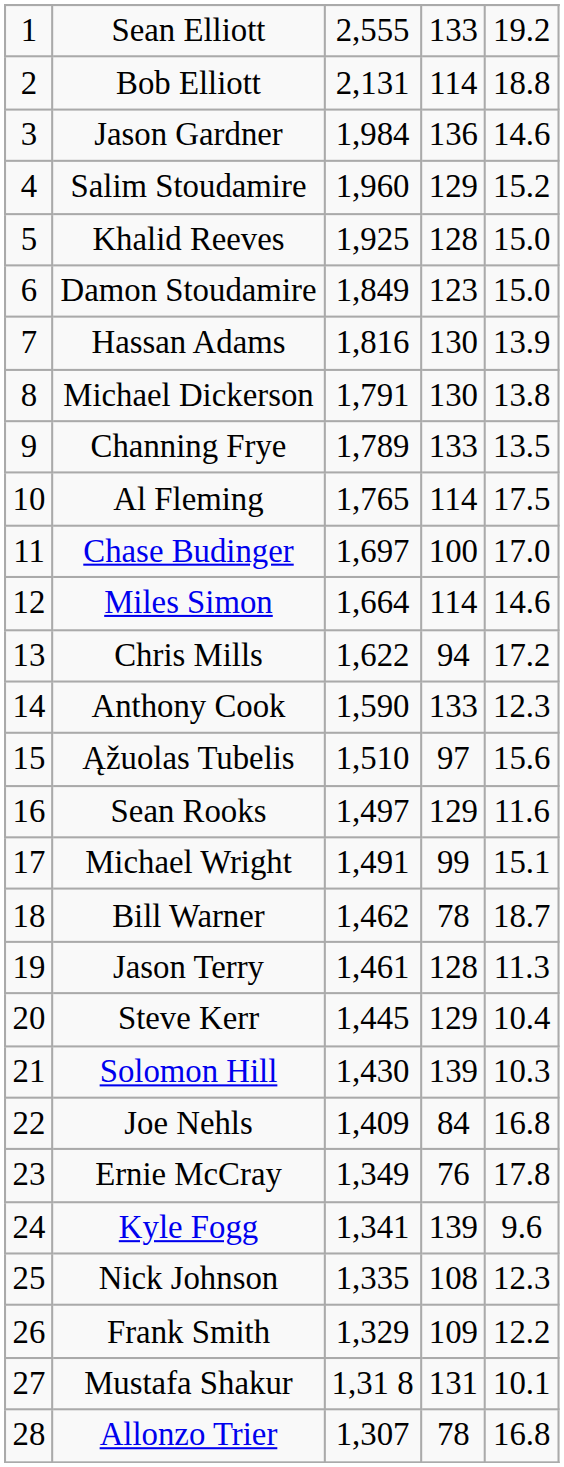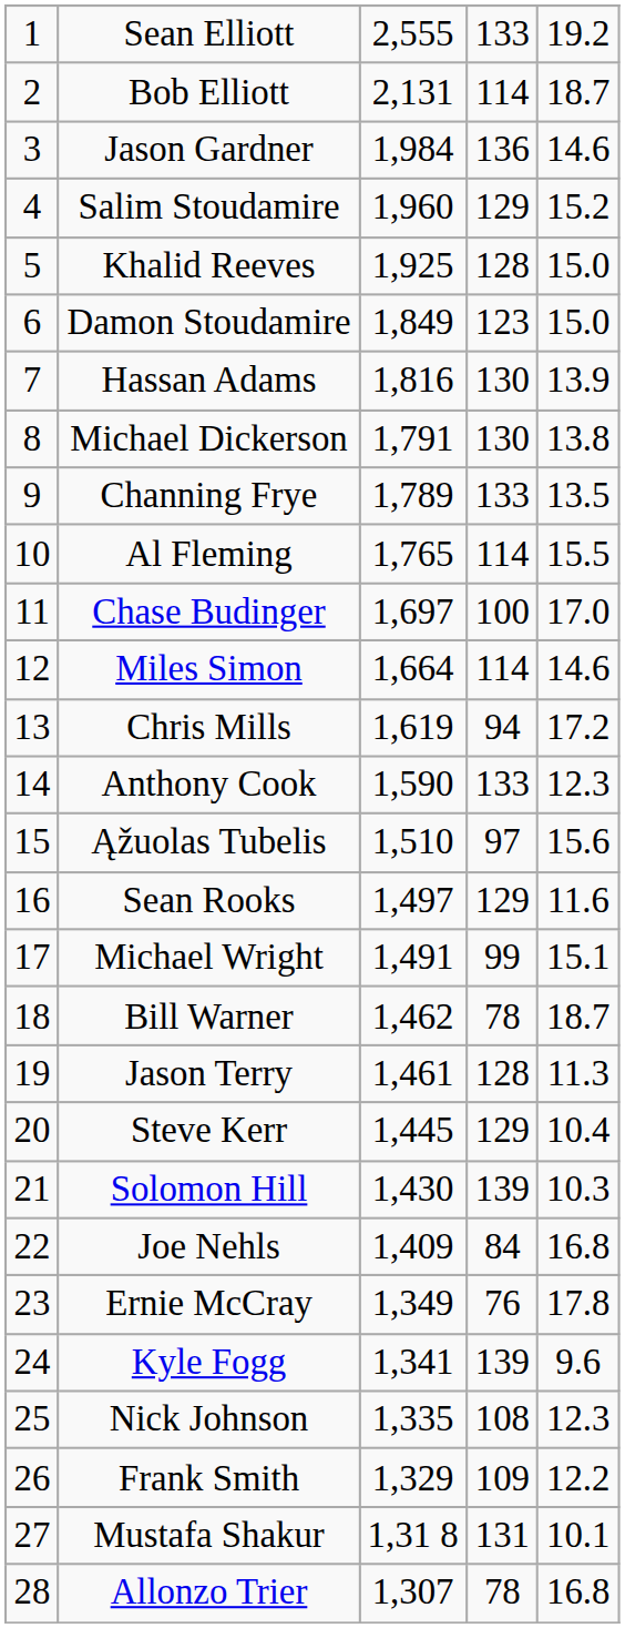 <table class="wikitable" style="text-align: center;">
 <tr>
 </tr>
 <tr>
 <td>1</td>
 <td>Sean Elliott</td>
 <td>2,555</td>
 <td>133</td>
 <td>19.2</td>
 </tr>
 <tr>
 <td>2</td>
 <td>Bob Elliott</td>
 <td>2,131</td>
 <td>114</td>
-<td>18.8</td>
+<td>18.7</td>
 </tr>
 <tr>
 <td>3</td>
 <td>Jason Gardner</td>
 <td>1,984</td>
 <td>136</td>
 <td>14.6</td>
 </tr>
 <tr>
 <td>4</td>
 <td>Salim Stoudamire</td>
 <td>1,960</td>
 <td>129</td>
 <td>15.2</td>
 </tr>
 <tr>
 <td>5</td>
 <td>Khalid Reeves</td>
 <td>1,925</td>
 <td>128</td>
 <td>15.0</td>
 </tr>
 <tr>
 <td>6</td>
 <td>Damon Stoudamire</td>
 <td>1,849</td>
 <td>123</td>
 <td>15.0</td>
 </tr>
 <tr>
 <td>7</td>
 <td>Hassan Adams</td>
 <td>1,816</td>
 <td>130</td>
 <td>13.9</td>
 </tr>
 <tr>
 <td>8</td>
 <td>Michael Dickerson</td>
 <td>1,791</td>
 <td>130</td>
 <td>13.8</td>
 </tr>
 <tr>
 <td>9</td>
 <td>Channing Frye</td>
 <td>1,789</td>
 <td>133</td>
 <td>13.5</td>
 </tr>
 <tr>
 <td>10</td>
 <td>Al Fleming</td>
 <td>1,765</td>
 <td>114</td>
-<td>17.5</td>
+<td>15.5</td>
 </tr>
 <tr>
 <td>11</td>
 <td><a href='#'>Chase Budinger</a></td>
 <td>1,697</td>
 <td>100</td>
 <td>17.0</td>
 </tr>
 <tr>
 <td>12</td>
 <td><a href='#'>Miles Simon</a></td>
 <td>1,664</td>
 <td>114</td>
 <td>14.6</td>
 </tr>
 <tr>
 <td>13</td>
 <td>Chris Mills</td>
-<td>1,622</td>
+<td>1,619</td>
 <td>94</td>
 <td>17.2</td>
 </tr>
 <tr>
 <td>14</td>
 <td>Anthony Cook</td>
 <td>1,590</td>
 <td>133</td>
 <td>12.3</td>
 </tr>
 <tr>
 <td>15</td>
 <td>Ąžuolas Tubelis</td>
 <td>1,510</td>
 <td>97</td>
 <td>15.6</td>
 </tr>
 <tr>
 <td>16</td>
 <td>Sean Rooks</td>
 <td>1,497</td>
 <td>129</td>
 <td>11.6</td>
 </tr>
 <tr>
 <td>17</td>
 <td>Michael Wright</td>
 <td>1,491</td>
 <td>99</td>
 <td>15.1</td>
 </tr>
 <tr>
 <td>18</td>
 <td>Bill Warner</td>
 <td>1,462</td>
 <td>78</td>
 <td>18.7</td>
 </tr>
 <tr>
 <td>19</td>
 <td>Jason Terry</td>
 <td>1,461</td>
 <td>128</td>
 <td>11.3</td>
 </tr>
 <tr>
 <td>20</td>
 <td>Steve Kerr</td>
 <td>1,445</td>
 <td>129</td>
 <td>10.4</td>
 </tr>
 <tr>
 <td>21</td>
 <td><a href='#'>Solomon Hill</a></td>
 <td>1,430</td>
 <td>139</td>
 <td>10.3</td>
 </tr>
 <tr>
 <td>22</td>
 <td>Joe Nehls</td>
 <td>1,409</td>
 <td>84</td>
 <td>16.8</td>
 </tr>
 <tr>
 <td>23</td>
 <td>Ernie McCray</td>
 <td>1,349</td>
 <td>76</td>
 <td>17.8</td>
 </tr>
 <tr>
 <td>24</td>
 <td><a href='#'>Kyle Fogg</a></td>
 <td>1,341</td>
 <td>139</td>
 <td>9.6</td>
 </tr>
 <tr>
 <td>25</td>
 <td>Nick Johnson</td>
 <td>1,335</td>
 <td>108</td>
 <td>12.3</td>
 </tr>
 <tr>
 <td>26</td>
 <td>Frank Smith</td>
 <td>1,329</td>
 <td>109</td>
 <td>12.2</td>
 </tr>
 <tr>
 <td>27</td>
 <td>Mustafa Shakur</td>
 <td>1,31 8</td>
 <td>131</td>
 <td>10.1</td>
 </tr>
 <tr>
 <td>28</td>
 <td><a href='#'>Allonzo Trier</a></td>
 <td>1,307</td>
 <td>78</td>
 <td>16.8</td>
 </tr>
 <tr>
 </tr>
 </table>
